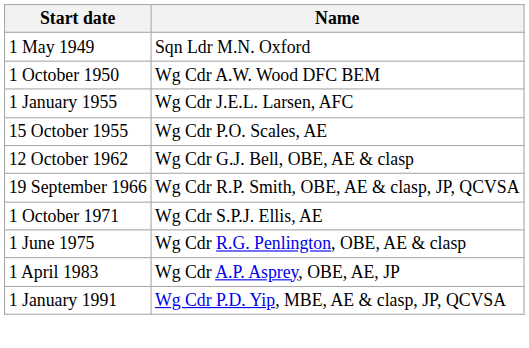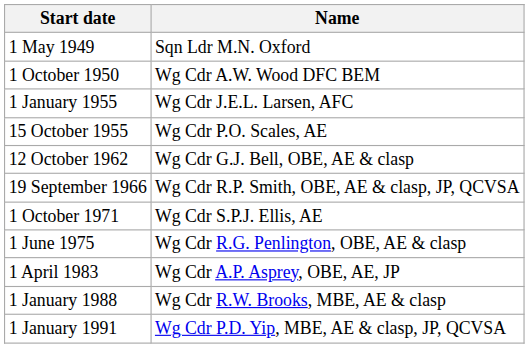 <table class="wikitable">
 <tr>
 <th><strong>Start date</strong></th>
 <th><strong>Name</strong></th>
 </tr>
 <tr>
 <td style="background: white; text-align:left;">1 May 1949</td>
 <td style="background: white; text-align:left;">Sqn Ldr M.N. Oxford</td>
 </tr>
 <tr>
 <td style="background: white; text-align:left;">1 October 1950</td>
 <td style="background: white; text-align:left;">Wg Cdr A.W. Wood DFC BEM</td>
 </tr>
 <tr>
 <td style="background: white; text-align:left;">1 January 1955</td>
 <td style="background: white; text-align:left;">Wg Cdr J.E.L. Larsen, AFC</td>
 </tr>
 <tr>
 <td style="background: white; text-align:left;">15 October 1955</td>
 <td style="background: white; text-align:left;">Wg Cdr P.O. Scales, AE</td>
 </tr>
 <tr>
 <td style="background: white; text-align:left;">12 October 1962</td>
 <td style="background: white; text-align:left;">Wg Cdr G.J. Bell, OBE, AE & clasp</td>
 </tr>
 <tr>
 <td style="background: white; text-align:left;">19 September 1966</td>
 <td style="background: white; text-align:left;">Wg Cdr R.P. Smith, OBE, AE & clasp, JP, QCVSA</td>
 </tr>
 <tr>
 <td style="background: white; text-align:left;">1 October 1971</td>
 <td style="background: white; text-align:left;">Wg Cdr S.P.J. Ellis, AE</td>
 </tr>
 <tr>
 <td style="background: white; text-align:left;">1 June 1975</td>
 <td style="background: white; text-align:left;">Wg Cdr <a href='#'>R.G. Penlington</a>, OBE, AE & clasp</td>
 </tr>
 <tr>
 <td style="background: white; text-align:left;">1 April 1983</td>
 <td style="background: white; text-align:left;">Wg Cdr <a href='#'>A.P. Asprey</a>, OBE, AE, JP</td>
 </tr>
 <tr>
+<td style="background: white; text-align:left;">1 January 1988</td>
+<td style="background: white; text-align:left;">Wg Cdr <a href='#'>R.W. Brooks</a>, MBE, AE & clasp</td>
+</tr>
+<tr>
 <td style="background: white; text-align:left;">1 January 1991</td>
 <td style="background: white; text-align:left;"><a href='#'>Wg Cdr P.D. Yip</a>, MBE, AE & clasp, JP, QCVSA</td>
 </tr>
 </table>
